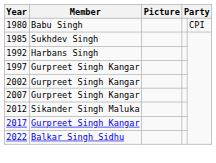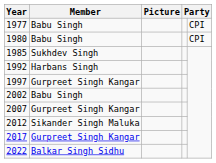 <table class="wikitable sortable">
 <tr>
 <th>Year</th>
 <th>Member</th>
 <th>Picture</th>
 <th colspan="2">Party</th>
+</tr>
+<tr>
+<td>1977</td>
+<td>Babu Singh</td>
+<td></td>
+<td></td>
+<td>CPI</td>
 </tr>
 <tr>
 <td>1980</td>
 <td>Babu Singh</td>
 <td></td>
 <td></td>
 <td>CPI</td>
 </tr>
 <tr>
 <td>1985</td>
 <td>Sukhdev Singh</td>
 <td></td>
 <td></td>
 </tr>
 <tr>
 <td>1992</td>
 <td>Harbans Singh</td>
 <td></td>
 <td></td>
 </tr>
 <tr>
 <td>1997</td>
 <td>Gurpreet Singh Kangar</td>
 <td></td>
 <td></td>
 </tr>
 <tr>
 <td>2002</td>
-<td>Gurpreet Singh Kangar</td>
+<td>Babu Singh</td>
 <td></td>
 <td></td>
 </tr>
 <tr>
 <td>2007</td>
 <td>Gurpreet Singh Kangar</td>
 <td></td>
 <td></td>
 </tr>
 <tr>
 <td>2012</td>
 <td>Sikander Singh Maluka</td>
 <td></td>
 <td></td>
 </tr>
 <tr>
 <td><a href='#'>2017</a></td>
 <td><a href='#'>Gurpreet Singh Kangar</a></td>
 <td></td>
 <td></td>
 </tr>
 <tr>
 <td><a href='#'>2022</a></td>
 <td><a href='#'>Balkar Singh Sidhu</a></td>
 <td></td>
 <td></td>
 </tr>
 </table>
